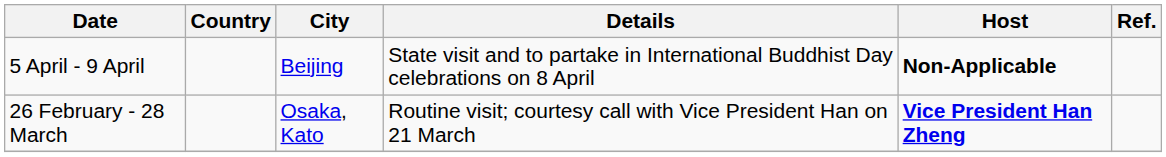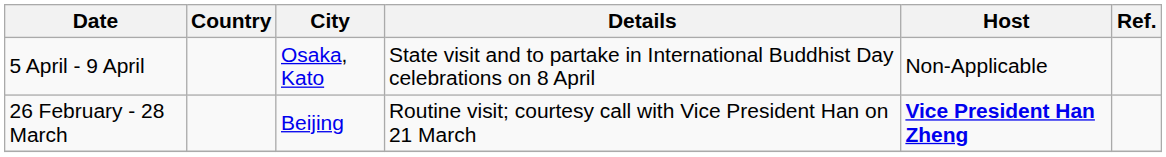 <table class="wikitable sortable" border="1" style="margin: 1em auto 1em auto">
 <tr>
 <th>Date</th>
 <th>Country</th>
 <th>City</th>
 <th>Details</th>
 <th>Host</th>
 <th>Ref.</th>
 </tr>
 <tr>
 <td>5 April - 9 April</td>
 <td></td>
-<td><a href='#'>Beijing</a></td>
+<td><a href='#'>Osaka</a>, <a href='#'>Kato</a></td>
 <td>State visit and to partake in International Buddhist Day celebrations on 8 April</td>
-<td><strong>Non-Applicable</strong></td>
+<td>Non-Applicable</td>
 <td></td>
 </tr>
 <tr>
 <td>26 February - 28 March</td>
 <td></td>
-<td><a href='#'>Osaka</a>, <a href='#'>Kato</a></td>
+<td><a href='#'>Beijing</a></td>
 <td>Routine visit; courtesy call with Vice President Han on 21 March</td>
 <td><strong><a href='#'>Vice President Han Zheng</a></strong></td>
 <td></td>
 </tr>
 <tr>
 </tr>
 </table>
